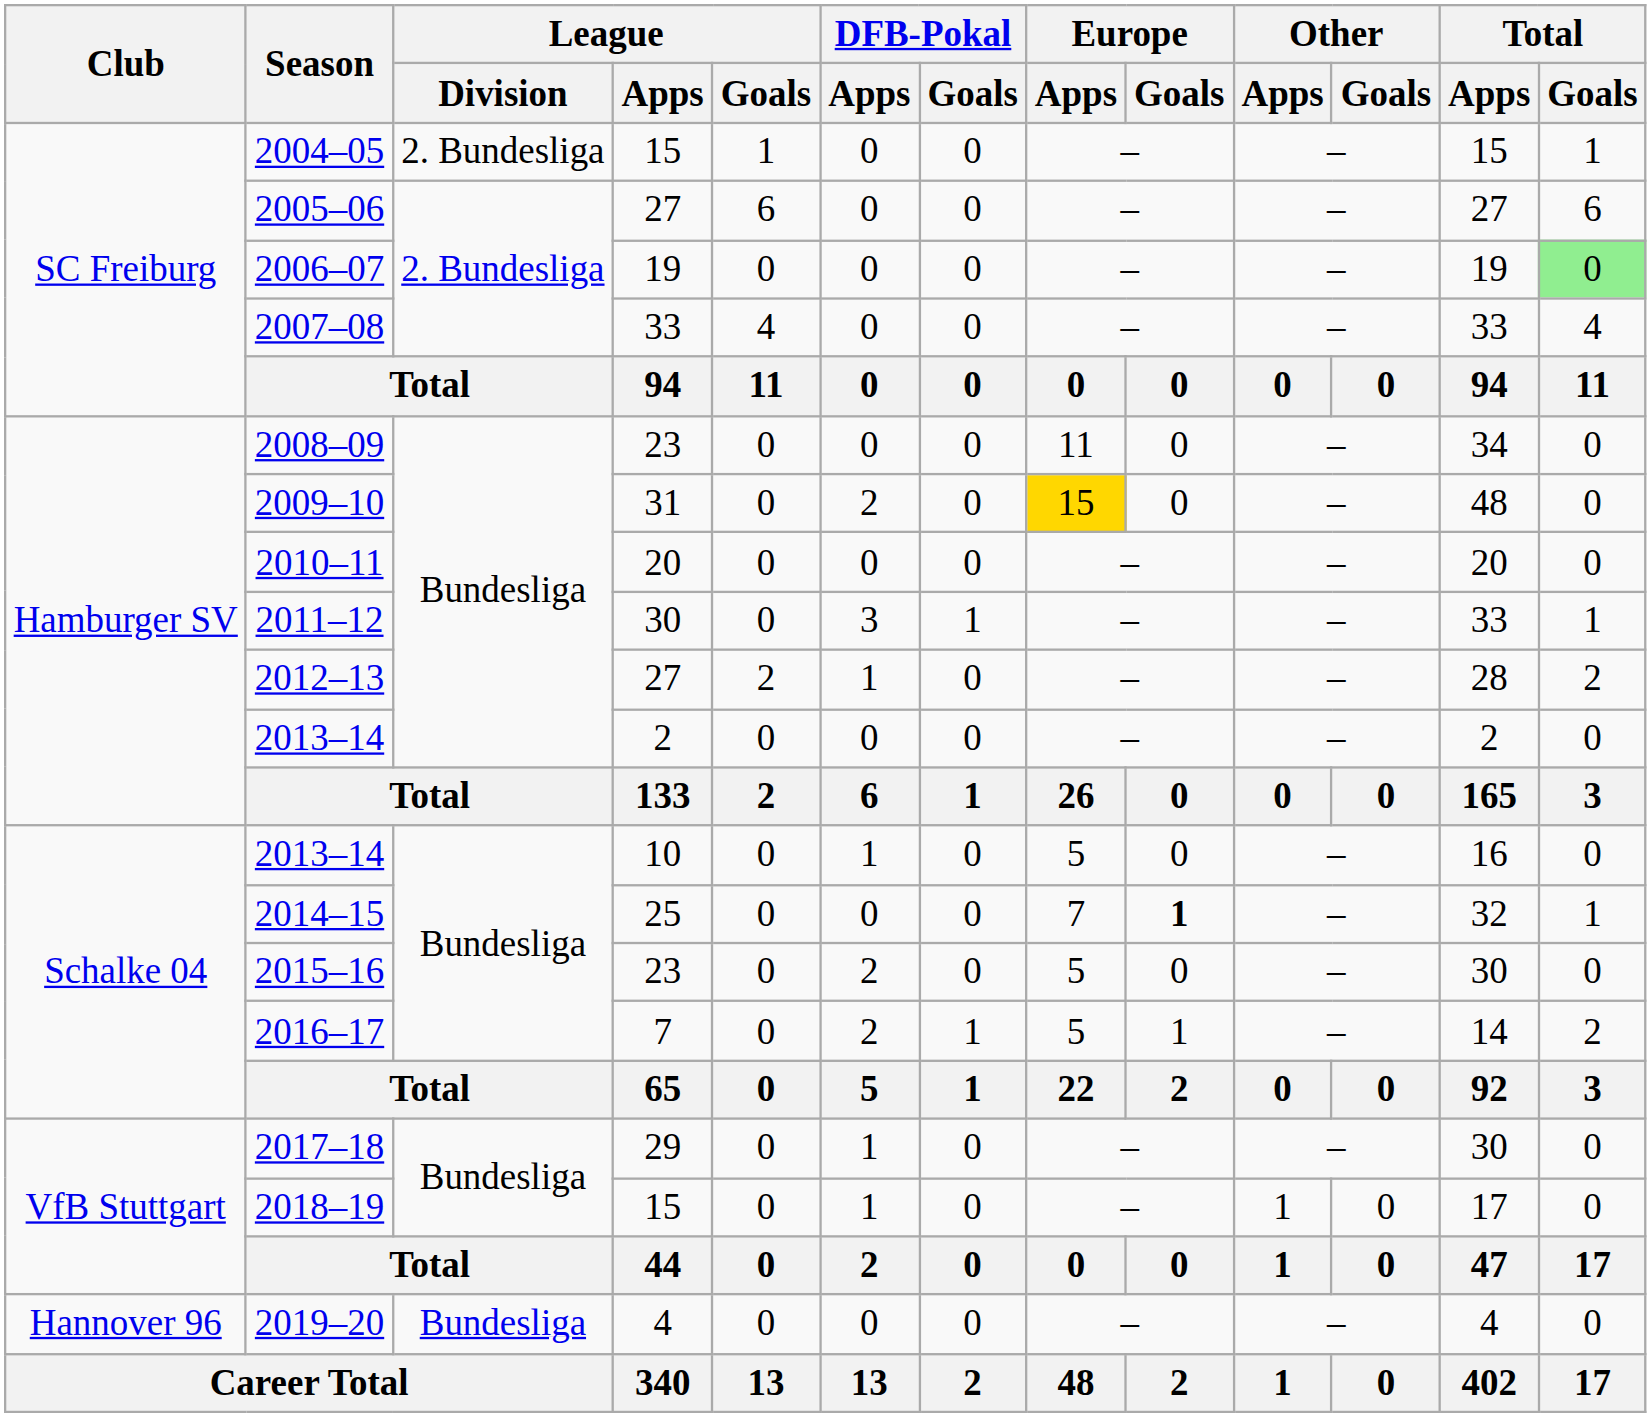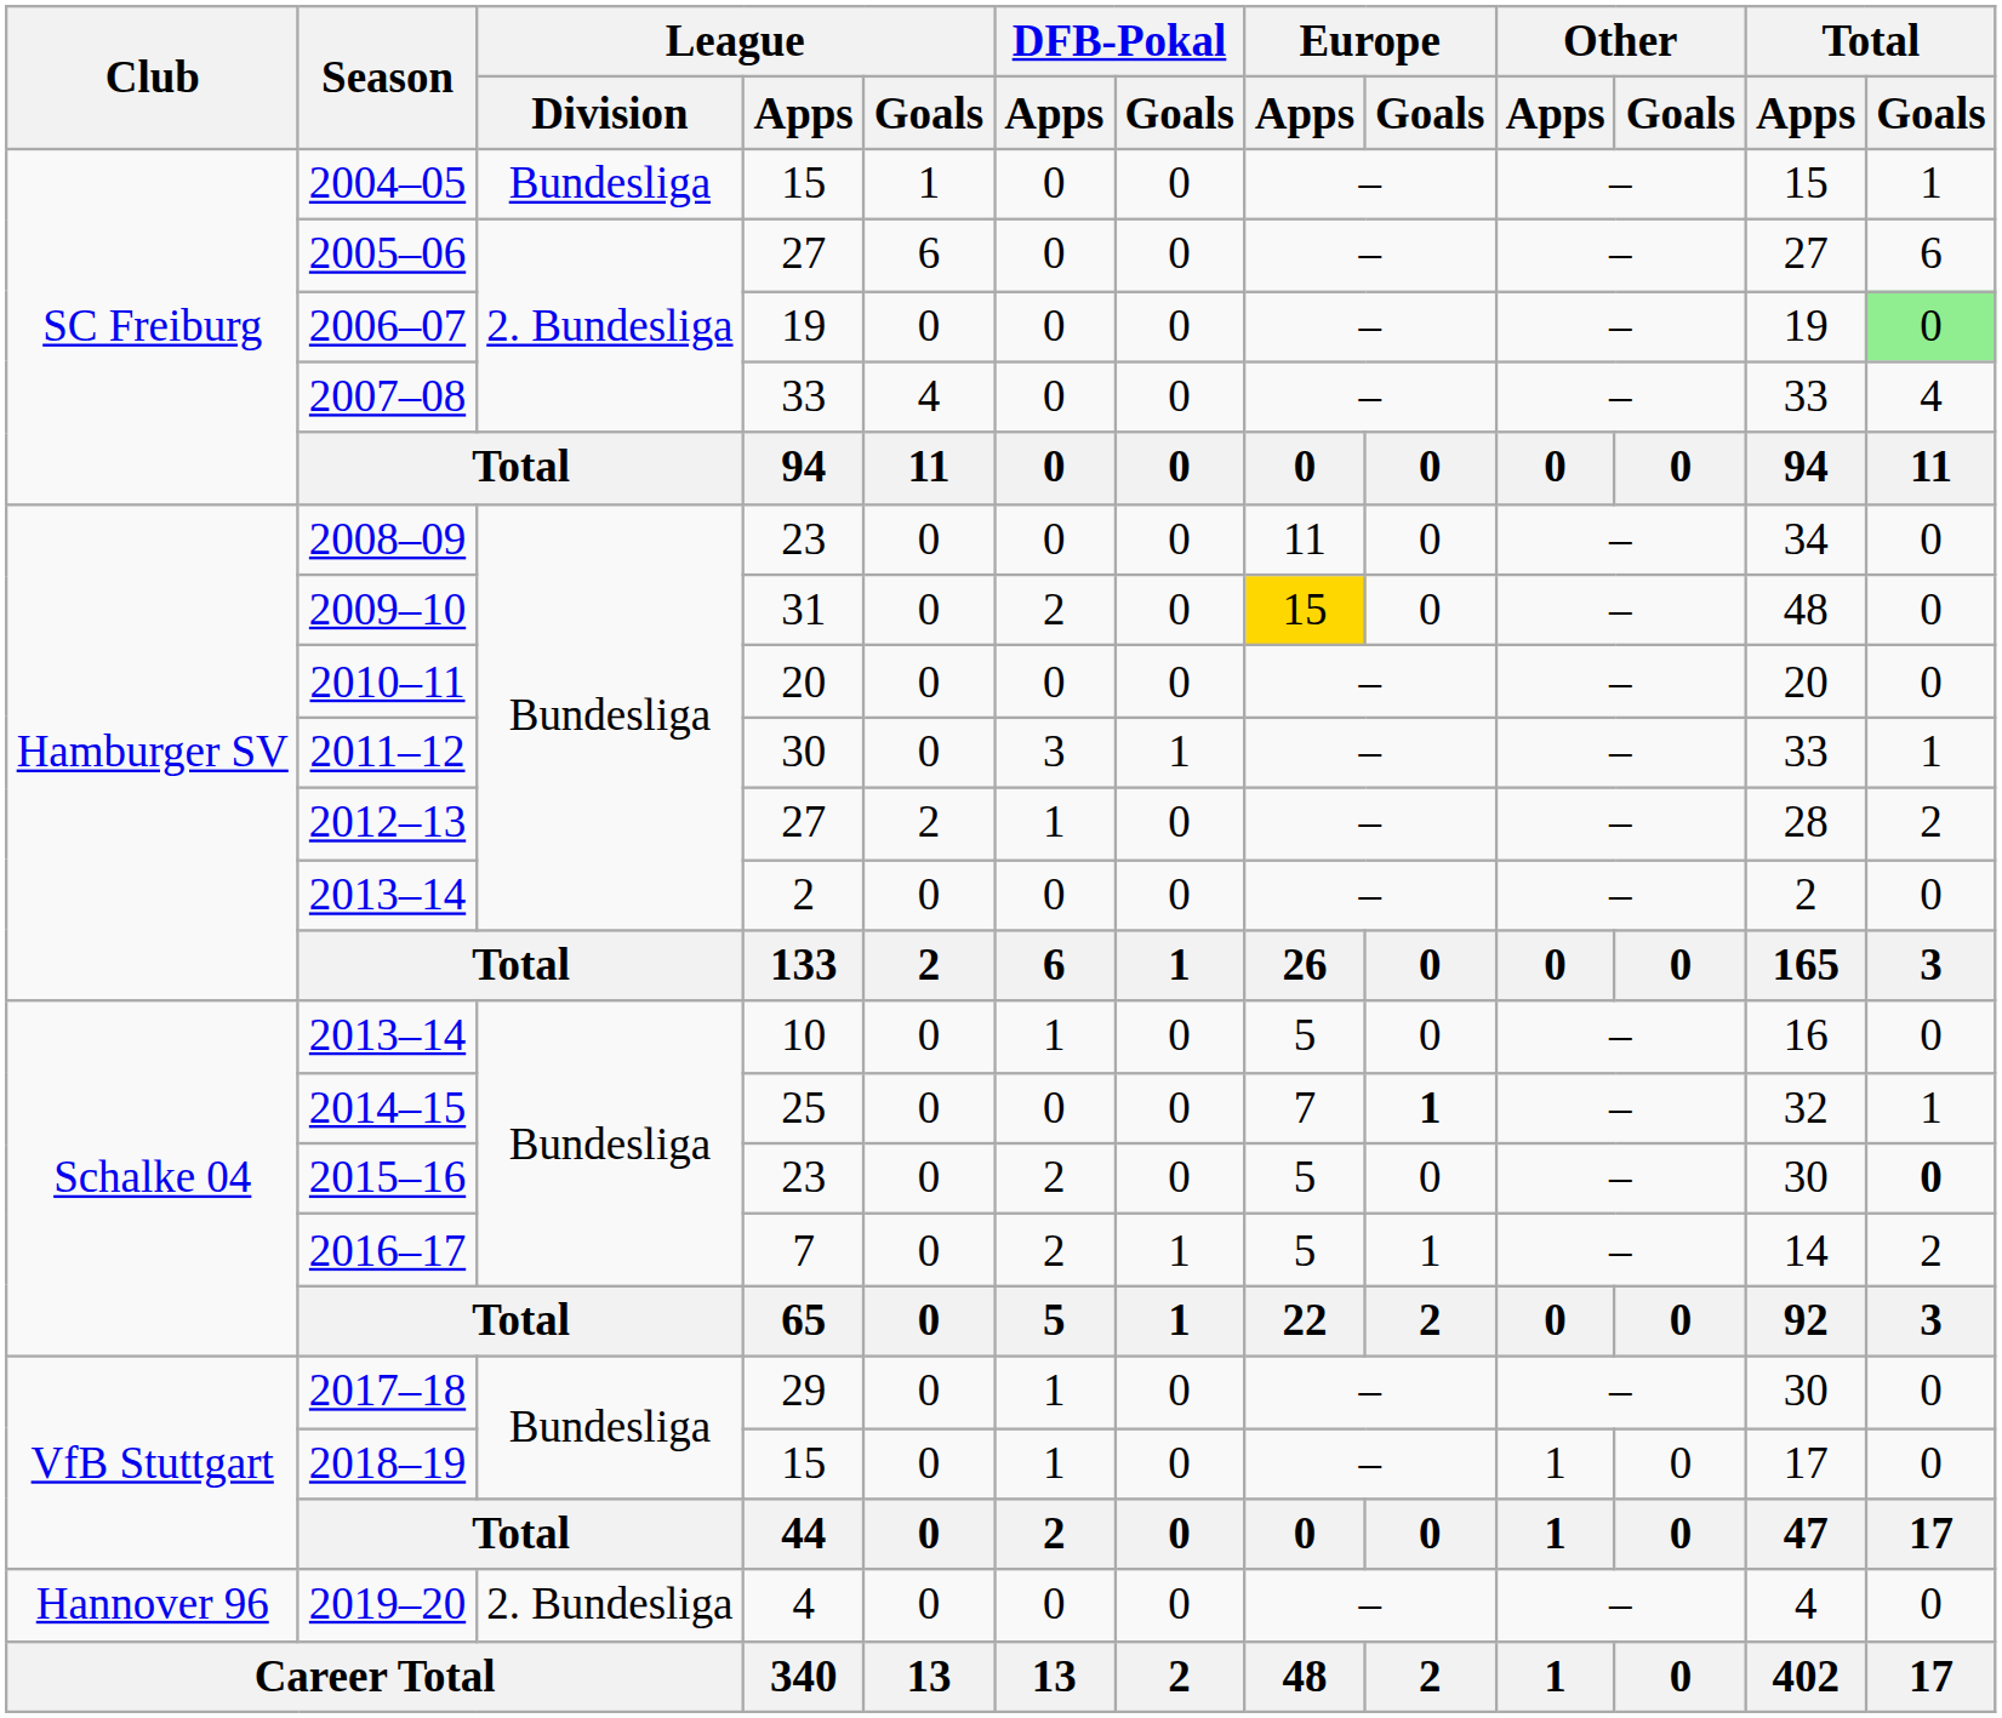 <table class="wikitable" style="text-align:center">
 <tr>
 <th rowspan="2">Club</th>
 <th rowspan="2">Season</th>
 <th colspan="3">League</th>
 <th colspan="2"><a href='#'>DFB-Pokal</a></th>
 <th colspan="2">Europe</th>
 <th colspan="2">Other</th>
 <th colspan="2">Total</th>
 </tr>
 <tr>
 <th>Division</th>
 <th>Apps</th>
 <th>Goals</th>
 <th>Apps</th>
 <th>Goals</th>
 <th>Apps</th>
 <th>Goals</th>
 <th>Apps</th>
 <th>Goals</th>
 <th>Apps</th>
 <th>Goals</th>
 </tr>
 <tr>
 <td rowspan="5"><a href='#'>SC Freiburg</a></td>
 <td><a href='#'>2004–05</a></td>
-<td>2. Bundesliga</td>
+<td><a href='#'>Bundesliga</a></td>
 <td>15</td>
 <td>1</td>
 <td>0</td>
 <td>0</td>
 <td colspan="2">–</td>
 <td colspan="2">–</td>
 <td>15</td>
 <td>1</td>
 </tr>
 <tr>
 <td><a href='#'>2005–06</a></td>
 <td rowspan="3"><a href='#'>2. Bundesliga</a></td>
 <td>27</td>
 <td>6</td>
 <td>0</td>
 <td>0</td>
 <td colspan="2">–</td>
 <td colspan="2">–</td>
 <td>27</td>
 <td>6</td>
 </tr>
 <tr>
 <td><a href='#'>2006–07</a></td>
 <td>19</td>
 <td>0</td>
 <td>0</td>
 <td>0</td>
 <td colspan="2">–</td>
 <td colspan="2">–</td>
 <td>19</td>
 <td style="background: lightgreen;">0</td>
 </tr>
 <tr>
 <td><a href='#'>2007–08</a></td>
 <td>33</td>
 <td>4</td>
 <td>0</td>
 <td>0</td>
 <td colspan="2">–</td>
 <td colspan="2">–</td>
 <td>33</td>
 <td>4</td>
 </tr>
 <tr>
 <th colspan="2">Total</th>
 <th>94</th>
 <th>11</th>
 <th>0</th>
 <th>0</th>
 <th>0</th>
 <th>0</th>
 <th>0</th>
 <th>0</th>
 <th>94</th>
 <th>11</th>
 </tr>
 <tr>
 <td rowspan="7"><a href='#'>Hamburger SV</a></td>
 <td><a href='#'>2008–09</a></td>
 <td rowspan="6">Bundesliga</td>
 <td>23</td>
 <td>0</td>
 <td>0</td>
 <td>0</td>
 <td>11</td>
 <td>0</td>
 <td colspan="2">–</td>
 <td>34</td>
 <td>0</td>
 </tr>
 <tr>
 <td><a href='#'>2009–10</a></td>
 <td>31</td>
 <td>0</td>
 <td>2</td>
 <td>0</td>
 <td style="background: gold;">15</td>
 <td>0</td>
 <td colspan="2">–</td>
 <td>48</td>
 <td>0</td>
 </tr>
 <tr>
 <td><a href='#'>2010–11</a></td>
 <td>20</td>
 <td>0</td>
 <td>0</td>
 <td>0</td>
 <td colspan="2">–</td>
 <td colspan="2">–</td>
 <td>20</td>
 <td>0</td>
 </tr>
 <tr>
 <td><a href='#'>2011–12</a></td>
 <td>30</td>
 <td>0</td>
 <td>3</td>
 <td>1</td>
 <td colspan="2">–</td>
 <td colspan="2">–</td>
 <td>33</td>
 <td>1</td>
 </tr>
 <tr>
 <td><a href='#'>2012–13</a></td>
 <td>27</td>
 <td>2</td>
 <td>1</td>
 <td>0</td>
 <td colspan="2">–</td>
 <td colspan="2">–</td>
 <td>28</td>
 <td>2</td>
 </tr>
 <tr>
 <td><a href='#'>2013–14</a></td>
 <td>2</td>
 <td>0</td>
 <td>0</td>
 <td>0</td>
 <td colspan="2">–</td>
 <td colspan="2">–</td>
 <td>2</td>
 <td>0</td>
 </tr>
 <tr>
 <th colspan="2">Total</th>
 <th>133</th>
 <th>2</th>
 <th>6</th>
 <th>1</th>
 <th>26</th>
 <th>0</th>
 <th>0</th>
 <th>0</th>
 <th>165</th>
 <th>3</th>
 </tr>
 <tr>
 <td rowspan="5"><a href='#'>Schalke 04</a></td>
 <td><a href='#'>2013–14</a></td>
 <td rowspan="4">Bundesliga</td>
 <td>10</td>
 <td>0</td>
 <td>1</td>
 <td>0</td>
 <td>5</td>
 <td>0</td>
 <td colspan="2">–</td>
 <td>16</td>
 <td>0</td>
 </tr>
 <tr>
 <td><a href='#'>2014–15</a></td>
 <td>25</td>
 <td>0</td>
 <td>0</td>
 <td>0</td>
 <td>7</td>
 <td><strong>1</strong></td>
 <td colspan="2">–</td>
 <td>32</td>
 <td>1</td>
 </tr>
 <tr>
 <td><a href='#'>2015–16</a></td>
 <td>23</td>
 <td>0</td>
 <td>2</td>
 <td>0</td>
 <td>5</td>
 <td>0</td>
 <td colspan="2">–</td>
 <td>30</td>
-<td>0</td>
+<td><strong>0</strong></td>
 </tr>
 <tr>
 <td><a href='#'>2016–17</a></td>
 <td>7</td>
 <td>0</td>
 <td>2</td>
 <td>1</td>
 <td>5</td>
 <td>1</td>
 <td colspan="2">–</td>
 <td>14</td>
 <td>2</td>
 </tr>
 <tr>
 <th colspan="2">Total</th>
 <th>65</th>
 <th>0</th>
 <th>5</th>
 <th>1</th>
 <th>22</th>
 <th>2</th>
 <th>0</th>
 <th>0</th>
 <th>92</th>
 <th>3</th>
 </tr>
 <tr>
 <td rowspan="3"><a href='#'>VfB Stuttgart</a></td>
 <td><a href='#'>2017–18</a></td>
 <td rowspan="2">Bundesliga</td>
 <td>29</td>
 <td>0</td>
 <td>1</td>
 <td>0</td>
 <td colspan="2">–</td>
 <td colspan="2">–</td>
 <td>30</td>
 <td>0</td>
 </tr>
 <tr>
 <td><a href='#'>2018–19</a></td>
 <td>15</td>
 <td>0</td>
 <td>1</td>
 <td>0</td>
 <td colspan="2">–</td>
 <td>1</td>
 <td>0</td>
 <td>17</td>
 <td>0</td>
 </tr>
 <tr>
 <th colspan="2">Total</th>
 <th>44</th>
 <th>0</th>
 <th>2</th>
 <th>0</th>
 <th>0</th>
 <th>0</th>
 <th>1</th>
 <th>0</th>
 <th>47</th>
 <th>17</th>
 </tr>
 <tr>
 <td><a href='#'>Hannover 96</a></td>
 <td><a href='#'>2019–20</a></td>
-<td><a href='#'>Bundesliga</a></td>
+<td>2. Bundesliga</td>
 <td>4</td>
 <td>0</td>
 <td>0</td>
 <td>0</td>
 <td colspan="2">–</td>
 <td colspan="2">–</td>
 <td>4</td>
 <td>0</td>
 </tr>
 <tr>
 <th colspan="3">Career Total</th>
 <th>340</th>
 <th>13</th>
 <th>13</th>
 <th>2</th>
 <th>48</th>
 <th>2</th>
 <th>1</th>
 <th>0</th>
 <th>402</th>
 <th>17</th>
 </tr>
 </table>
